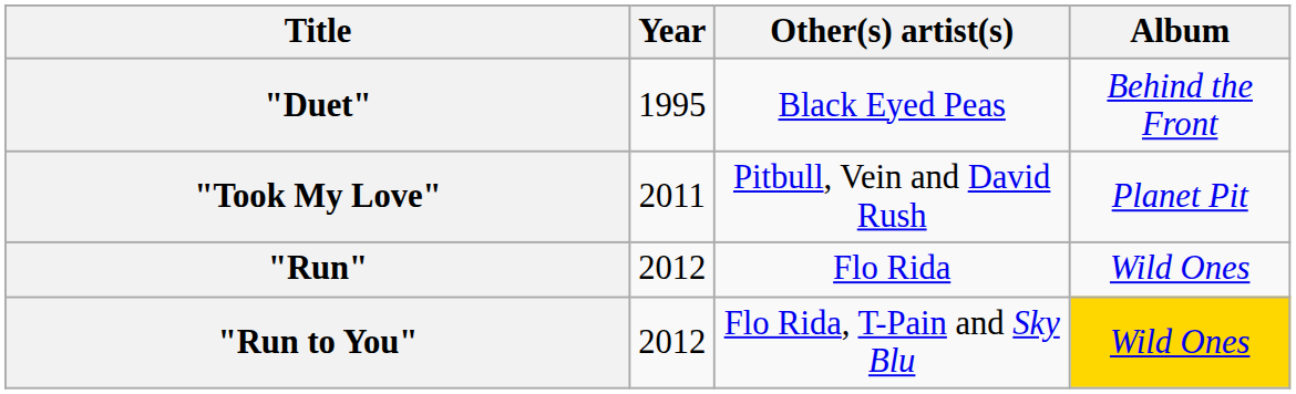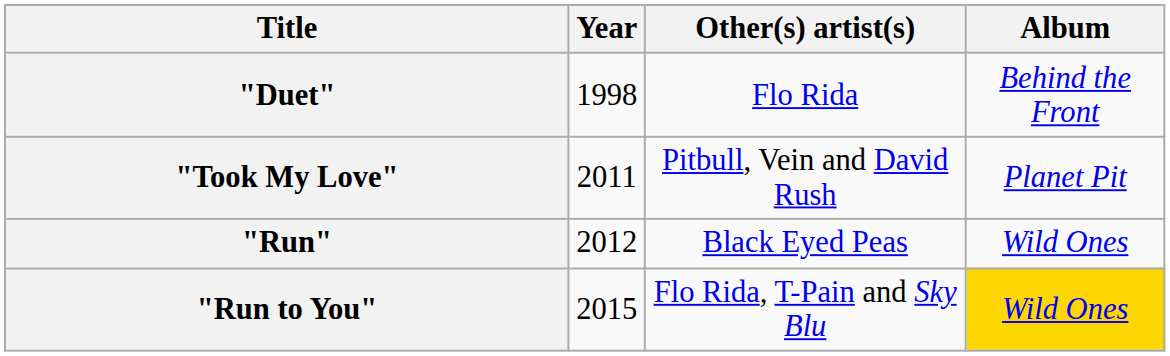 <table class="wikitable plainrowheaders" style="text-align:center;">
 <tr>
 <th scope="col" style="width:18em;">Title</th>
 <th scope="col">Year</th>
 <th scope="col">Other(s) artist(s)</th>
 <th scope="col">Album</th>
 </tr>
 <tr>
 <th scope="row">"Duet"</th>
-<td>1995</td>
-<td><a href='#'>Black Eyed Peas</a></td>
+<td>1998</td>
+<td><a href='#'>Flo Rida</a></td>
 <td><em><a href='#'>Behind the Front</a></em></td>
 </tr>
 <tr>
 <th scope="row">"Took My Love"</th>
 <td>2011</td>
 <td><a href='#'>Pitbull</a>, Vein and <a href='#'>David Rush</a></td>
 <td><em><a href='#'>Planet Pit</a></em></td>
 </tr>
 <tr>
 <th scope="row">"Run"</th>
 <td>2012</td>
-<td><a href='#'>Flo Rida</a></td>
+<td><a href='#'>Black Eyed Peas</a></td>
 <td><em><a href='#'>Wild Ones</a></em></td>
 </tr>
 <tr>
 <th scope='row'>"Run to You"</th>
-<td>2012</td>
+<td>2015</td>
 <td><a href='#'>Flo Rida</a>, <a href='#'>T-Pain</a> and <em><a href='#'>Sky Blu</a></em></td>
 <td style="background: gold;"><em><a href='#'>Wild Ones</a></em></td>
 </tr>
 </table>
